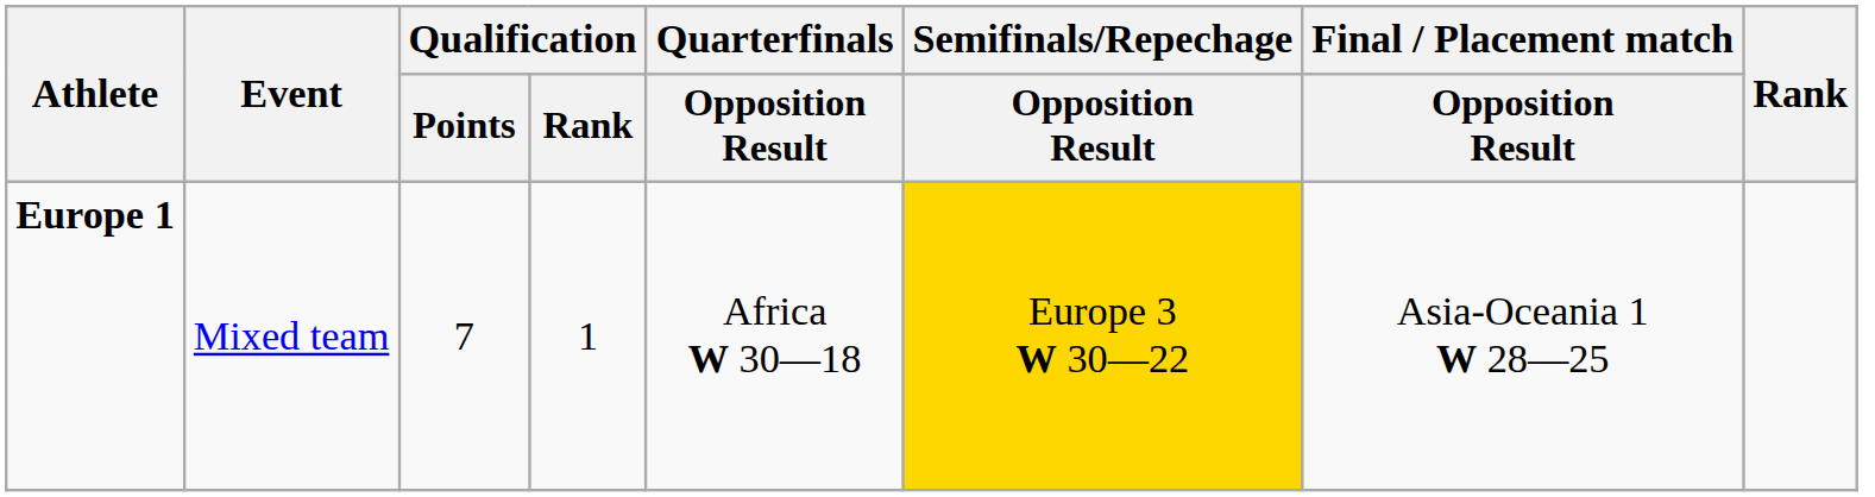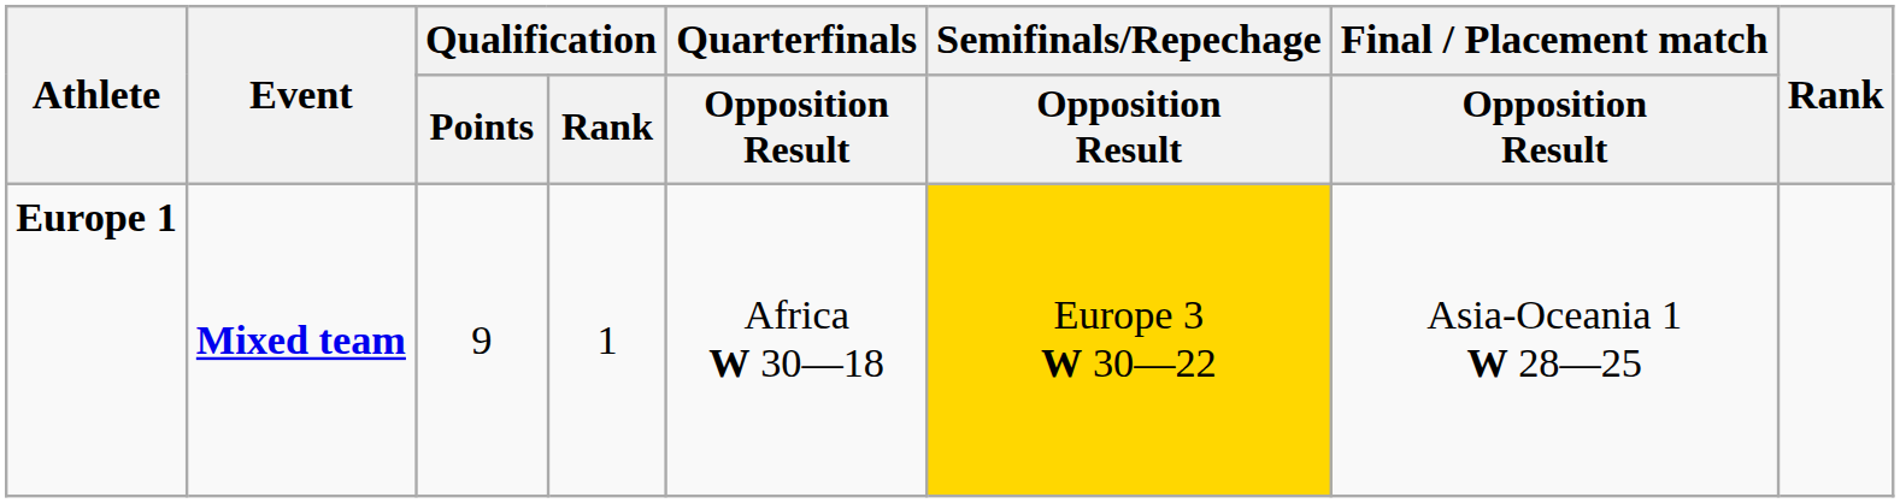 <table class="wikitable" style="font-size:90%">
 <tr>
 <th rowspan=2>Athlete</th>
 <th rowspan=2>Event</th>
 <th colspan=2>Qualification</th>
 <th>Quarterfinals</th>
 <th>Semifinals/Repechage</th>
 <th>Final / Placement match</th>
 <th rowspan=2>Rank</th>
 </tr>
 <tr style="font-size:95%">
 <th>Points</th>
 <th>Rank</th>
 <th>Opposition <br>Result</th>
 <th>Opposition <br>Result</th>
 <th>Opposition <br>Result</th>
 </tr>
 <tr align=center>
 <td><strong>Europe 1<br><br><br><br><br><br></strong></td>
-<td align="left"><a href='#'>Mixed team</a></td>
-<td>7</td>
+<td align="left"><strong><a href='#'>Mixed team</a></strong></td>
+<td>9</td>
 <td>1</td>
 <td>Africa<br><strong>W</strong> 30—18</td>
 <td style="background: gold;">Europe 3<br><strong>W</strong> 30—22</td>
 <td>Asia-Oceania 1<br><strong>W</strong> 28—25</td>
 <td></td>
 </tr>
 </table>
